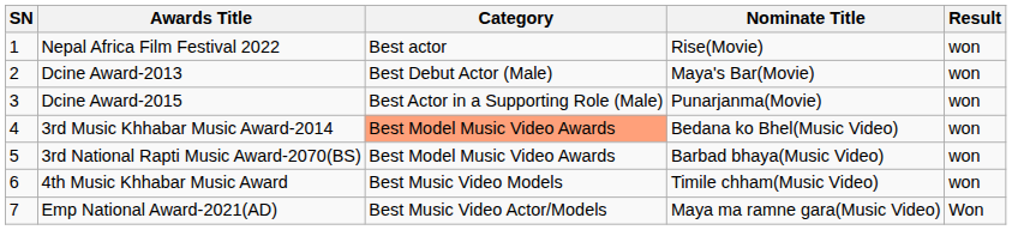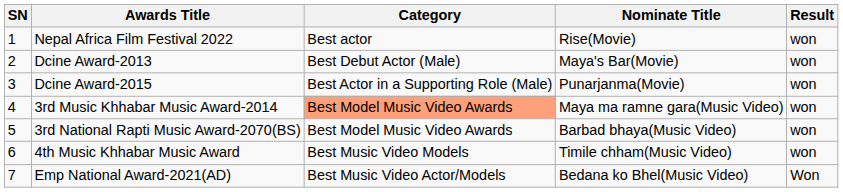 <table class="wikitable">
 <tr>
 <th>SN</th>
 <th>Awards Title</th>
 <th>Category</th>
 <th>Nominate Title</th>
 <th>Result</th>
 </tr>
 <tr>
 <td>1</td>
 <td>Nepal Africa Film Festival 2022</td>
 <td>Best actor</td>
 <td>Rise(Movie)</td>
 <td>won</td>
 </tr>
 <tr>
 <td>2</td>
 <td>Dcine Award-2013</td>
 <td>Best Debut Actor (Male)</td>
 <td>Maya's Bar(Movie)</td>
 <td>won</td>
 </tr>
 <tr>
 <td>3</td>
 <td>Dcine Award-2015</td>
 <td>Best Actor in a Supporting Role (Male)</td>
 <td>Punarjanma(Movie)</td>
 <td>won</td>
 </tr>
 <tr>
 <td>4</td>
 <td>3rd Music Khhabar Music Award-2014</td>
 <td style="background: lightsalmon;">Best Model Music Video Awards</td>
-<td>Bedana ko Bhel(Music Video)</td>
+<td>Maya ma ramne gara(Music Video)</td>
 <td>won</td>
 </tr>
 <tr>
 <td>5</td>
 <td>3rd National Rapti Music Award-2070(BS)</td>
 <td>Best Model Music Video Awards</td>
 <td>Barbad bhaya(Music Video)</td>
 <td>won</td>
 </tr>
 <tr>
 <td>6</td>
 <td>4th Music Khhabar Music Award</td>
 <td>Best Music Video Models</td>
 <td>Timile chham(Music Video)</td>
 <td>won</td>
 </tr>
 <tr>
 <td>7</td>
 <td>Emp National Award-2021(AD)</td>
 <td>Best Music Video Actor/Models</td>
-<td>Maya ma ramne gara(Music Video)</td>
+<td>Bedana ko Bhel(Music Video)</td>
 <td>Won</td>
 </tr>
 </table>
